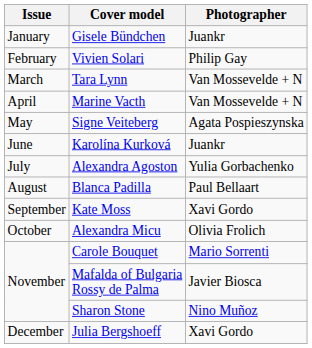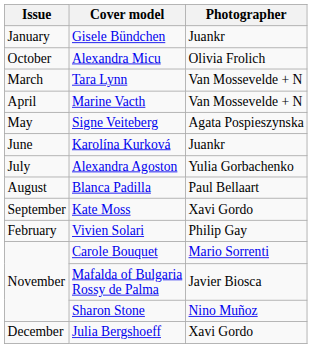 <table class="sortable wikitable">
 <tr>
 <th>Issue</th>
 <th>Cover model</th>
 <th>Photographer</th>
 </tr>
 <tr>
 <td>January</td>
 <td><a href='#'>Gisele Bündchen</a></td>
 <td>Juankr</td>
 </tr>
 <tr>
-<td>February</td>
-<td><a href='#'>Vivien Solari</a></td>
-<td>Philip Gay</td>
+<td>October</td>
+<td><a href='#'>Alexandra Micu</a></td>
+<td>Olivia Frolich</td>
 </tr>
 <tr>
 <td>March</td>
 <td><a href='#'>Tara Lynn</a></td>
 <td>Van Mossevelde + N</td>
 </tr>
 <tr>
 <td>April</td>
 <td><a href='#'>Marine Vacth</a></td>
 <td>Van Mossevelde + N</td>
 </tr>
 <tr>
 <td>May</td>
 <td><a href='#'>Signe Veiteberg</a></td>
 <td>Agata Pospieszynska</td>
 </tr>
 <tr>
 <td>June</td>
 <td><a href='#'>Karolína Kurková</a></td>
 <td>Juankr</td>
 </tr>
 <tr>
 <td>July</td>
 <td><a href='#'>Alexandra Agoston</a></td>
 <td>Yulia Gorbachenko</td>
 </tr>
 <tr>
 <td>August</td>
 <td><a href='#'>Blanca Padilla</a></td>
 <td>Paul Bellaart</td>
 </tr>
 <tr>
 <td>September</td>
 <td><a href='#'>Kate Moss</a></td>
 <td>Xavi Gordo</td>
 </tr>
 <tr>
-<td>October</td>
-<td><a href='#'>Alexandra Micu</a></td>
-<td>Olivia Frolich</td>
+<td>February</td>
+<td><a href='#'>Vivien Solari</a></td>
+<td>Philip Gay</td>
 </tr>
 <tr>
 <td rowspan=3>November</td>
 <td><a href='#'>Carole Bouquet</a></td>
 <td><a href='#'>Mario Sorrenti</a></td>
 </tr>
 <tr>
 <td><a href='#'>Mafalda of Bulgaria</a><br><a href='#'>Rossy de Palma</a></td>
 <td>Javier Biosca</td>
 </tr>
 <tr>
 <td><a href='#'>Sharon Stone</a></td>
 <td><a href='#'>Nino Muñoz</a></td>
 </tr>
 <tr>
 <td>December</td>
 <td><a href='#'>Julia Bergshoeff</a></td>
 <td>Xavi Gordo</td>
 </tr>
 </table>
